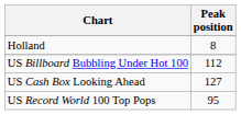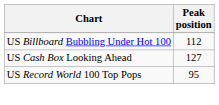 <table class="wikitable sortable">
 <tr>
 <th>Chart</th>
 <th>Peak<br>position</th>
 </tr>
 <tr>
-</tr>
-<tr>
-<td>Holland</td>
-<td align="center">8</td>
 </tr>
 <tr>
 </tr>
 <tr>
 <td>US <em>Billboard</em> <a href='#'>Bubbling Under Hot 100</a></td>
 <td align="center">112</td>
 </tr>
 <tr>
 <td>US <em>Cash Box</em> Looking Ahead</td>
 <td align="center">127</td>
 </tr>
 <tr>
 <td>US <em>Record World</em> 100 Top Pops</td>
 <td align="center">95</td>
 </tr>
 </table>
